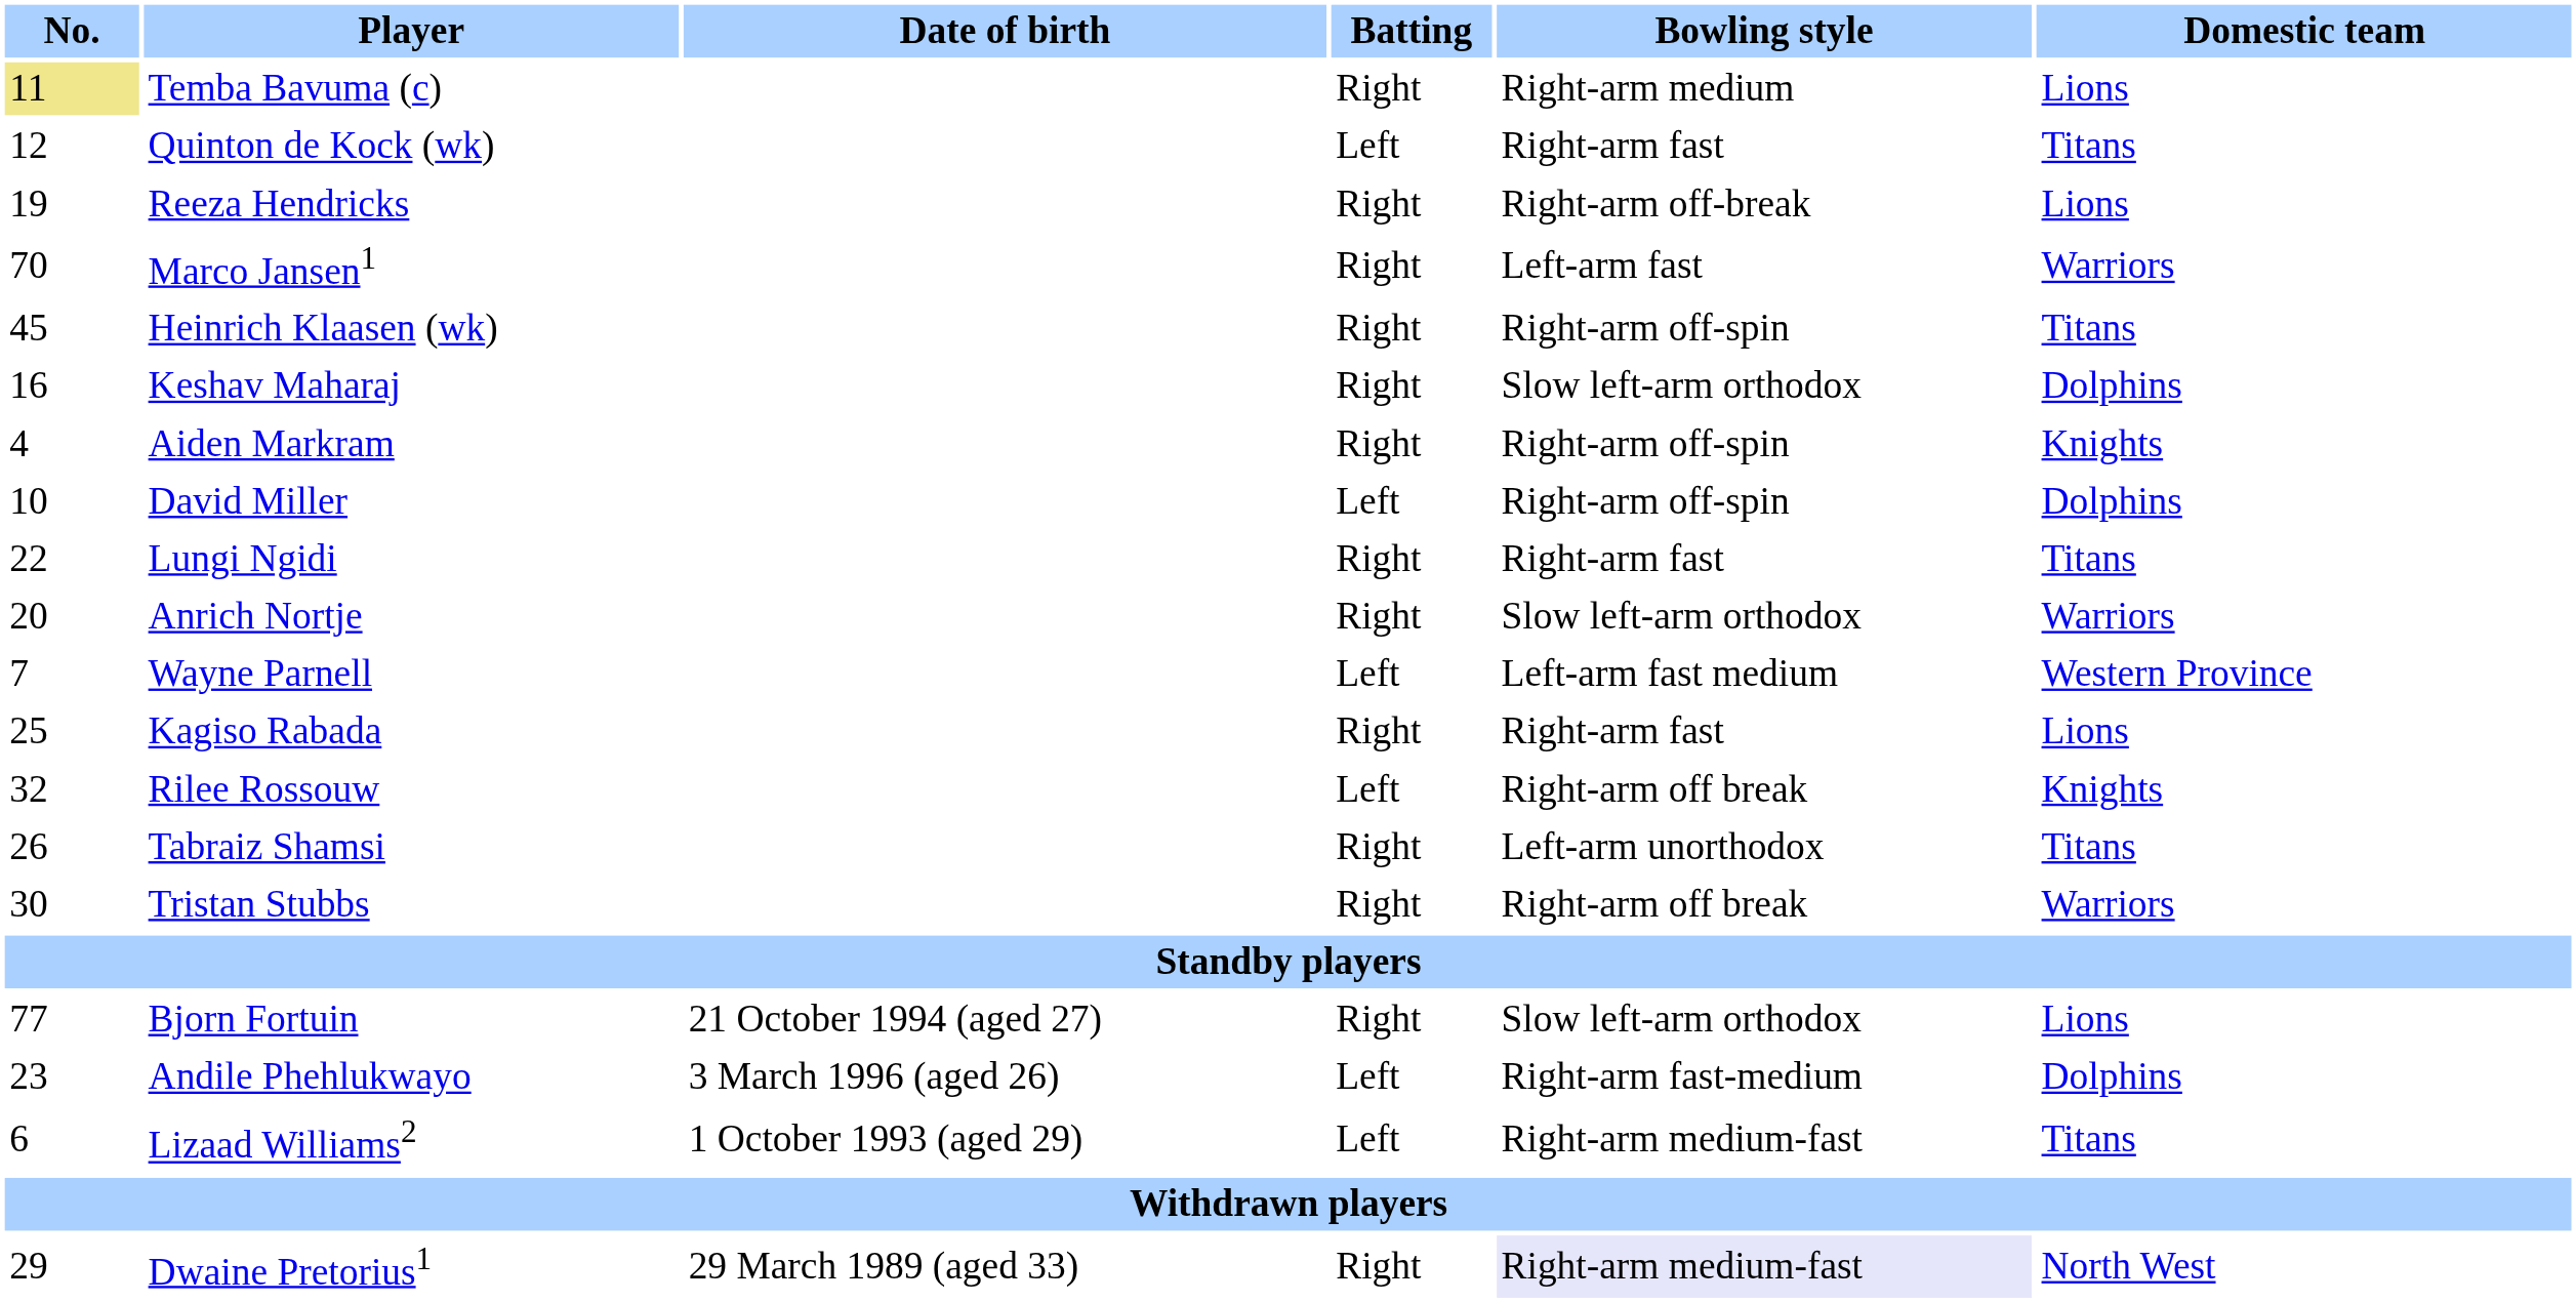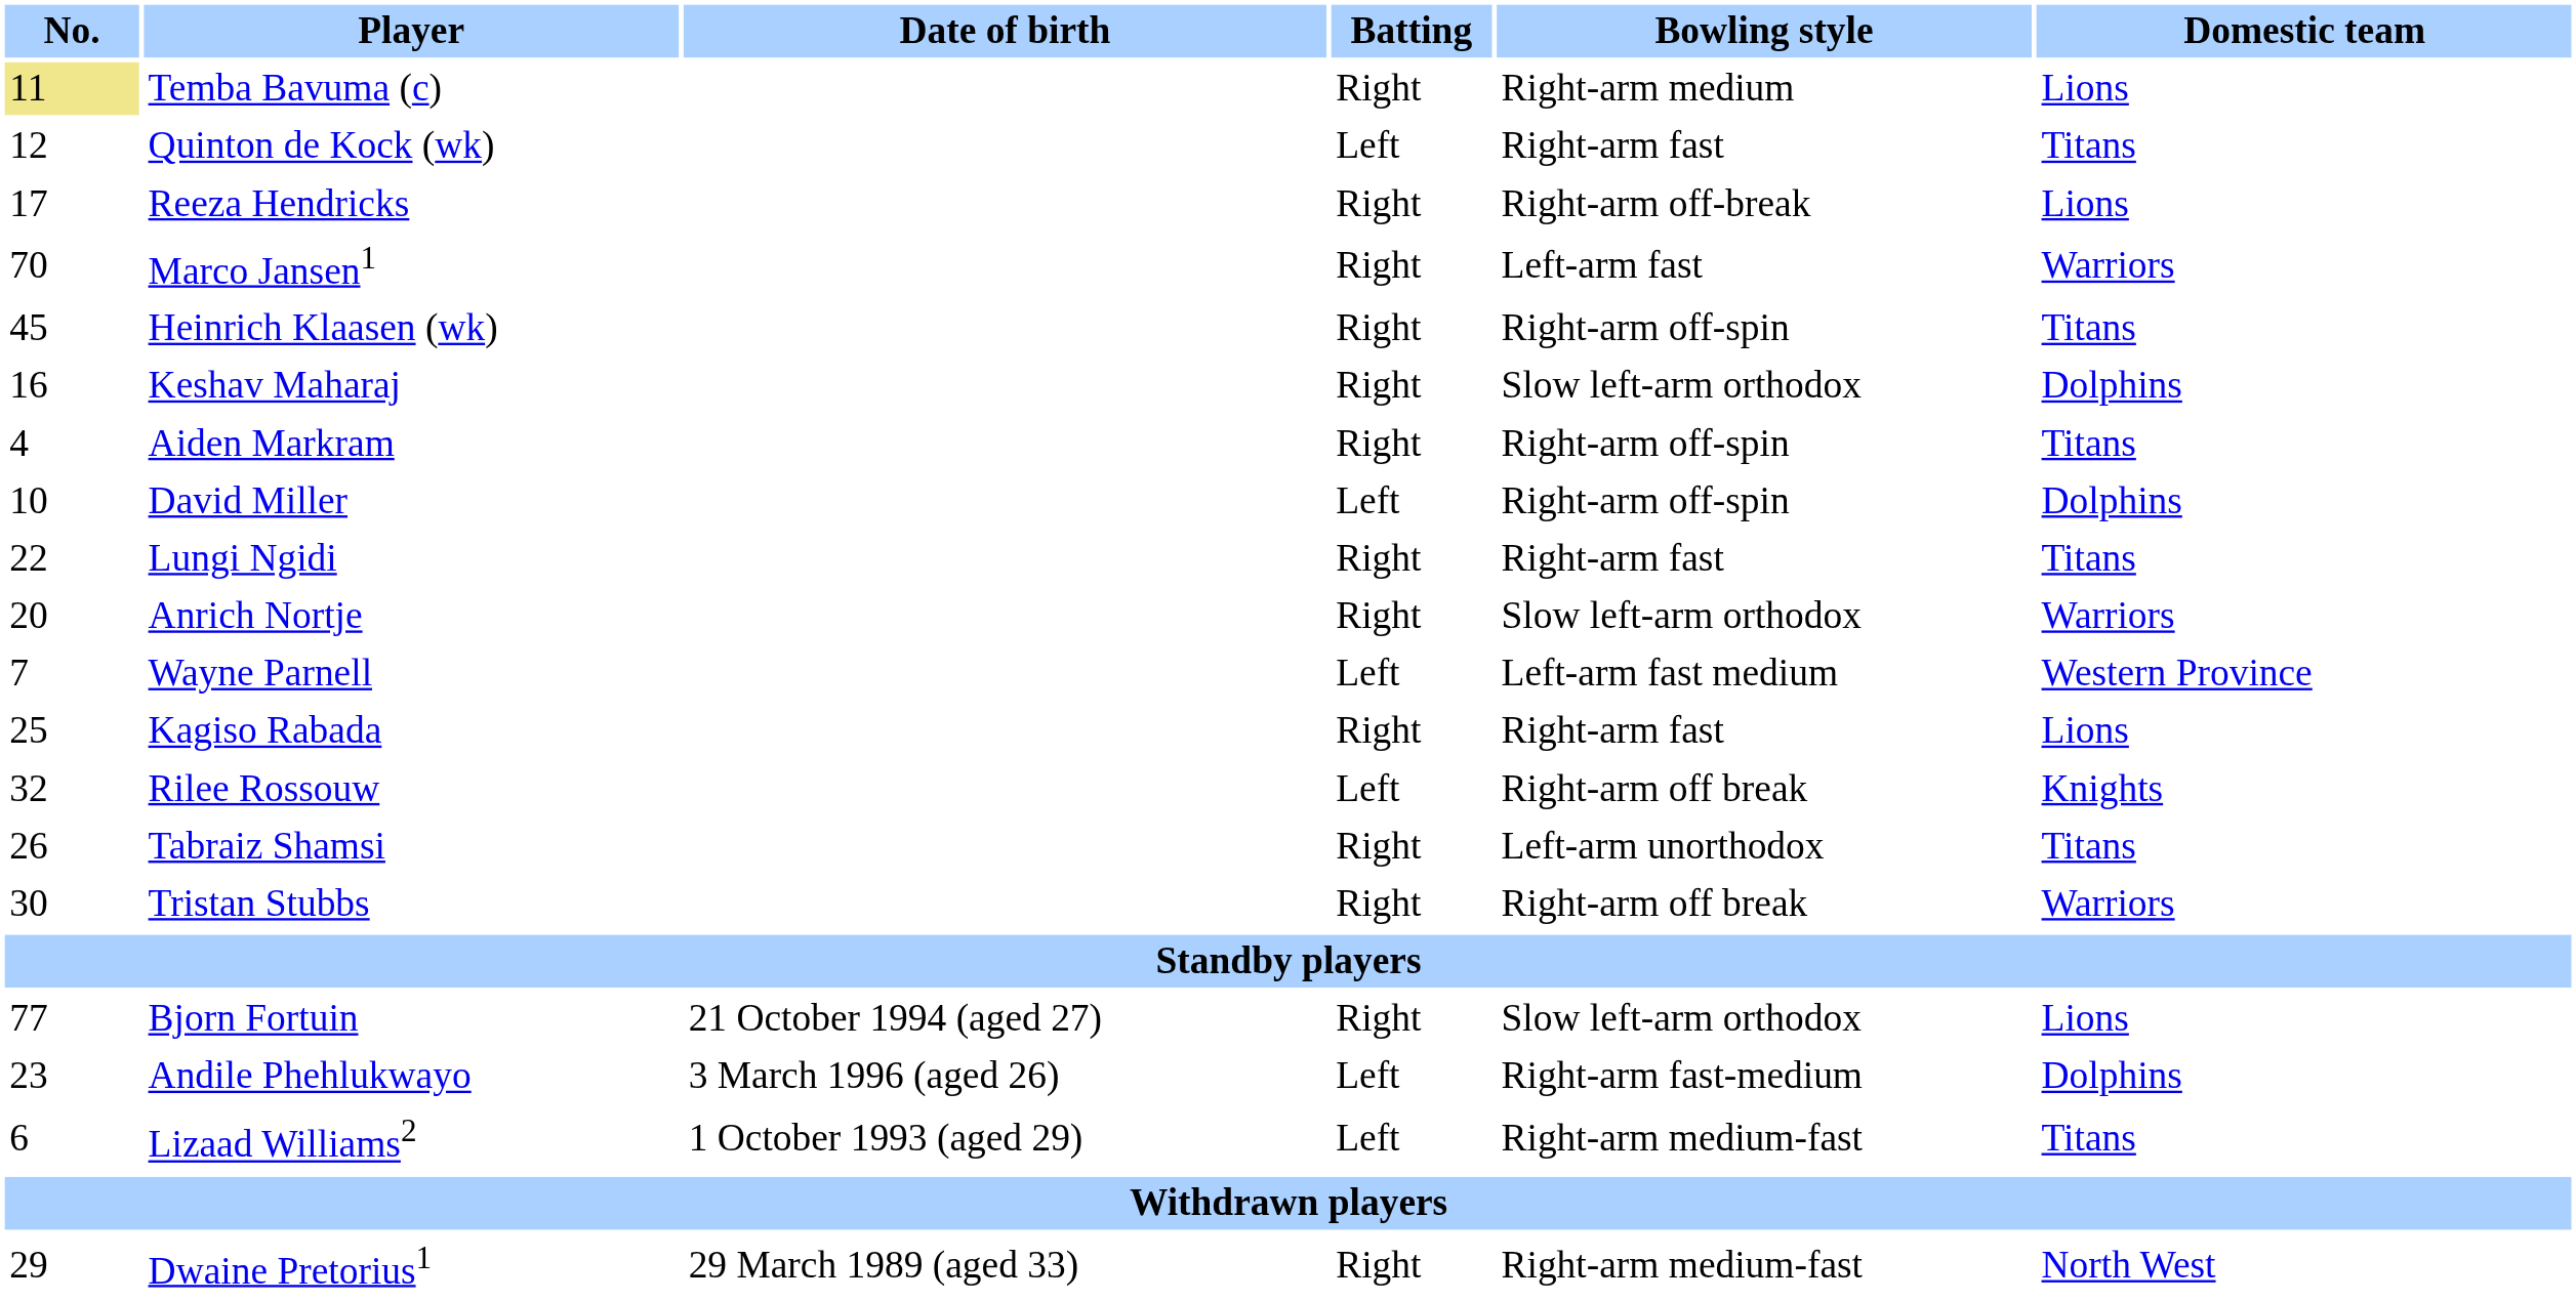 <table class="sortable" style="width:85%;" border="0" cellspacing="2" cellpadding="2">
 <tr style="background:#aad0ff;">
 <th scope="col" width="5%">No.</th>
 <th width=20%>Player</th>
 <th width=24%>Date of birth</th>
 <th width=6%>Batting</th>
 <th width=20%>Bowling style</th>
 <th width=20%>Domestic team</th>
 </tr>
 <tr>
 <td style="background: khaki;">11</td>
 <td><a href='#'>Temba Bavuma</a> (<a href='#'>c</a>)</td>
 <td></td>
 <td>Right</td>
 <td>Right-arm medium</td>
 <td><a href='#'>Lions</a></td>
 </tr>
 <tr>
 <td>12</td>
 <td><a href='#'>Quinton de Kock</a> (<a href='#'>wk</a>)</td>
 <td></td>
 <td>Left</td>
 <td>Right-arm fast</td>
 <td><a href='#'>Titans</a></td>
 </tr>
 <tr>
-<td>19</td>
+<td>17</td>
 <td><a href='#'>Reeza Hendricks</a></td>
 <td></td>
 <td>Right</td>
 <td>Right-arm off-break</td>
 <td><a href='#'>Lions</a></td>
 </tr>
 <tr>
 <td>70</td>
 <td><a href='#'>Marco Jansen</a><sup>1</sup></td>
 <td></td>
 <td>Right</td>
 <td>Left-arm fast</td>
 <td><a href='#'>Warriors</a></td>
 </tr>
 <tr>
 <td>45</td>
 <td><a href='#'>Heinrich Klaasen</a> (<a href='#'>wk</a>)</td>
 <td></td>
 <td>Right</td>
 <td>Right-arm off-spin</td>
 <td><a href='#'>Titans</a></td>
 </tr>
 <tr>
 <td>16</td>
 <td><a href='#'>Keshav Maharaj</a></td>
 <td></td>
 <td>Right</td>
 <td>Slow left-arm orthodox</td>
 <td><a href='#'>Dolphins</a></td>
 </tr>
 <tr>
 <td>4</td>
 <td><a href='#'>Aiden Markram</a></td>
 <td></td>
 <td>Right</td>
 <td>Right-arm off-spin</td>
-<td><a href='#'>Knights</a></td>
+<td><a href='#'>Titans</a></td>
 </tr>
 <tr>
 <td>10</td>
 <td><a href='#'>David Miller</a></td>
 <td></td>
 <td>Left</td>
 <td>Right-arm off-spin</td>
 <td><a href='#'>Dolphins</a></td>
 </tr>
 <tr>
 <td>22</td>
 <td><a href='#'>Lungi Ngidi</a></td>
 <td></td>
 <td>Right</td>
 <td>Right-arm fast</td>
 <td><a href='#'>Titans</a></td>
 </tr>
 <tr>
 <td>20</td>
 <td><a href='#'>Anrich Nortje</a></td>
 <td></td>
 <td>Right</td>
 <td>Slow left-arm orthodox</td>
 <td><a href='#'>Warriors</a></td>
 </tr>
 <tr>
 <td>7</td>
 <td><a href='#'>Wayne Parnell</a></td>
 <td></td>
 <td>Left</td>
 <td>Left-arm fast medium</td>
 <td><a href='#'>Western Province</a></td>
 </tr>
 <tr>
 <td>25</td>
 <td><a href='#'>Kagiso Rabada</a></td>
 <td></td>
 <td>Right</td>
 <td>Right-arm fast</td>
 <td><a href='#'>Lions</a></td>
 </tr>
 <tr>
 <td>32</td>
 <td><a href='#'>Rilee Rossouw</a></td>
 <td></td>
 <td>Left</td>
 <td>Right-arm off break</td>
 <td><a href='#'>Knights</a></td>
 </tr>
 <tr>
 <td>26</td>
 <td><a href='#'>Tabraiz Shamsi</a></td>
 <td></td>
 <td>Right</td>
 <td>Left-arm unorthodox</td>
 <td><a href='#'>Titans</a></td>
 </tr>
 <tr>
 <td>30</td>
 <td><a href='#'>Tristan Stubbs</a></td>
 <td></td>
 <td>Right</td>
 <td>Right-arm off break</td>
 <td><a href='#'>Warriors</a></td>
 </tr>
 <tr style="background:#aad0ff;">
 <th colspan="6">Standby players</th>
 </tr>
 <tr>
 <td>77</td>
 <td><a href='#'>Bjorn Fortuin</a></td>
 <td>21 October 1994 (aged 27)</td>
 <td>Right</td>
 <td>Slow left-arm orthodox</td>
 <td><a href='#'>Lions</a></td>
 </tr>
 <tr>
 <td>23</td>
 <td><a href='#'>Andile Phehlukwayo</a></td>
 <td>3 March 1996 (aged 26)</td>
 <td>Left</td>
 <td>Right-arm fast-medium</td>
 <td><a href='#'>Dolphins</a></td>
 </tr>
 <tr>
 <td>6</td>
 <td><a href='#'>Lizaad Williams</a><sup>2</sup></td>
 <td>1 October 1993 (aged 29)</td>
 <td>Left</td>
 <td>Right-arm medium-fast</td>
 <td><a href='#'>Titans</a></td>
 </tr>
 <tr style="background:#aad0ff;">
 <th colspan="6">Withdrawn players</th>
 </tr>
 <tr>
 <td>29</td>
 <td><a href='#'>Dwaine Pretorius</a><sup>1</sup></td>
 <td>29 March 1989 (aged 33)</td>
 <td>Right</td>
-<td style="background: lavender;">Right-arm medium-fast</td>
+<td>Right-arm medium-fast</td>
 <td><a href='#'>North West</a></td>
 </tr>
 </table>
